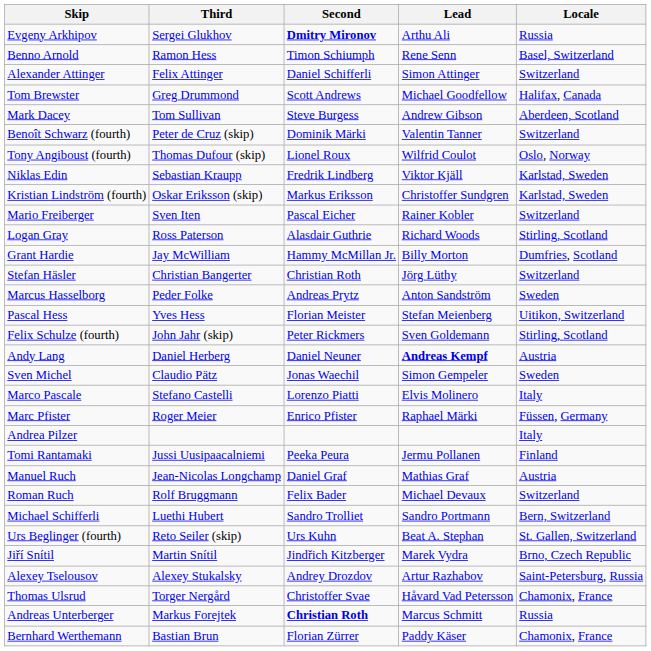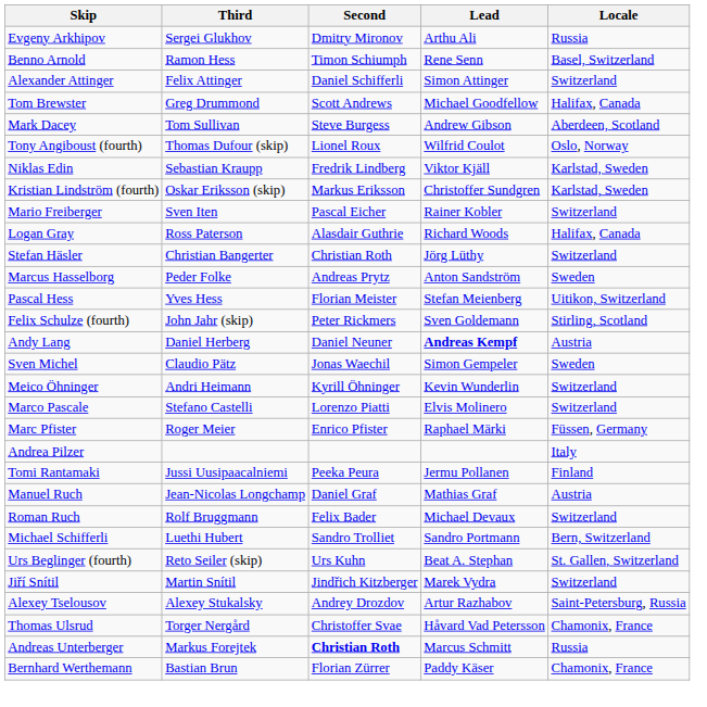 <table class=wikitable>
 <tr>
 <th>Skip</th>
 <th>Third</th>
 <th>Second</th>
 <th>Lead</th>
 <th>Locale</th>
 </tr>
 <tr>
 <td><a href='#'>Evgeny Arkhipov</a></td>
 <td><a href='#'>Sergei Glukhov</a></td>
-<td><strong><a href='#'>Dmitry Mironov</a></strong></td>
+<td><a href='#'>Dmitry Mironov</a></td>
 <td><a href='#'>Arthu Ali</a></td>
 <td> <a href='#'>Russia</a></td>
 </tr>
 <tr>
 <td><a href='#'>Benno Arnold</a></td>
 <td><a href='#'>Ramon Hess</a></td>
 <td><a href='#'>Timon Schiumph</a></td>
 <td><a href='#'>Rene Senn</a></td>
 <td> <a href='#'>Basel, Switzerland</a></td>
 </tr>
 <tr>
 <td><a href='#'>Alexander Attinger</a></td>
 <td><a href='#'>Felix Attinger</a></td>
 <td><a href='#'>Daniel Schifferli</a></td>
 <td><a href='#'>Simon Attinger</a></td>
 <td> <a href='#'>Switzerland</a></td>
 </tr>
 <tr>
 <td><a href='#'>Tom Brewster</a></td>
 <td><a href='#'>Greg Drummond</a></td>
 <td><a href='#'>Scott Andrews</a></td>
 <td><a href='#'>Michael Goodfellow</a></td>
 <td> <a href='#'>Halifax</a>, <a href='#'>Canada</a></td>
 </tr>
 <tr>
 <td><a href='#'>Mark Dacey</a></td>
 <td><a href='#'>Tom Sullivan</a></td>
 <td><a href='#'>Steve Burgess</a></td>
 <td><a href='#'>Andrew Gibson</a></td>
 <td> <a href='#'>Aberdeen, Scotland</a></td>
-</tr>
-<tr>
-<td><a href='#'>Benoît Schwarz</a> (fourth)</td>
-<td><a href='#'>Peter de Cruz</a> (skip)</td>
-<td><a href='#'>Dominik Märki</a></td>
-<td><a href='#'>Valentin Tanner</a></td>
-<td> <a href='#'>Switzerland</a></td>
 </tr>
 <tr>
 <td><a href='#'>Tony Angiboust</a> (fourth)</td>
 <td><a href='#'>Thomas Dufour</a> (skip)</td>
 <td><a href='#'>Lionel Roux</a></td>
 <td><a href='#'>Wilfrid Coulot</a></td>
 <td> <a href='#'>Oslo</a>, <a href='#'>Norway</a></td>
 </tr>
 <tr>
 <td><a href='#'>Niklas Edin</a></td>
 <td><a href='#'>Sebastian Kraupp</a></td>
 <td><a href='#'>Fredrik Lindberg</a></td>
 <td><a href='#'>Viktor Kjäll</a></td>
 <td> <a href='#'>Karlstad, Sweden</a></td>
 </tr>
 <tr>
 <td><a href='#'>Kristian Lindström</a> (fourth)</td>
 <td><a href='#'>Oskar Eriksson</a> (skip)</td>
 <td><a href='#'>Markus Eriksson</a></td>
 <td><a href='#'>Christoffer Sundgren</a></td>
 <td> <a href='#'>Karlstad, Sweden</a></td>
 </tr>
 <tr>
 <td><a href='#'>Mario Freiberger</a></td>
 <td><a href='#'>Sven Iten</a></td>
 <td><a href='#'>Pascal Eicher</a></td>
 <td><a href='#'>Rainer Kobler</a></td>
 <td> <a href='#'>Switzerland</a></td>
 </tr>
 <tr>
 <td><a href='#'>Logan Gray</a></td>
 <td><a href='#'>Ross Paterson</a></td>
 <td><a href='#'>Alasdair Guthrie</a></td>
 <td><a href='#'>Richard Woods</a></td>
-<td> <a href='#'>Stirling, Scotland</a></td>
-</tr>
-<tr>
-<td><a href='#'>Grant Hardie</a></td>
-<td><a href='#'>Jay McWilliam</a></td>
-<td><a href='#'>Hammy McMillan Jr.</a></td>
-<td><a href='#'>Billy Morton</a></td>
-<td> <a href='#'>Dumfries</a>, <a href='#'>Scotland</a></td>
+<td> <a href='#'>Halifax</a>, <a href='#'>Canada</a></td>
 </tr>
 <tr>
 <td><a href='#'>Stefan Häsler</a></td>
 <td><a href='#'>Christian Bangerter</a></td>
 <td><a href='#'>Christian Roth</a></td>
 <td><a href='#'>Jörg Lüthy</a></td>
 <td> <a href='#'>Switzerland</a></td>
 </tr>
 <tr>
 <td><a href='#'>Marcus Hasselborg</a></td>
 <td><a href='#'>Peder Folke</a></td>
 <td><a href='#'>Andreas Prytz</a></td>
 <td><a href='#'>Anton Sandström</a></td>
 <td> <a href='#'>Sweden</a></td>
 </tr>
 <tr>
 <td><a href='#'>Pascal Hess</a></td>
 <td><a href='#'>Yves Hess</a></td>
 <td><a href='#'>Florian Meister</a></td>
 <td><a href='#'>Stefan Meienberg</a></td>
 <td> <a href='#'>Uitikon, Switzerland</a></td>
 </tr>
 <tr>
 <td><a href='#'>Felix Schulze</a> (fourth)</td>
 <td><a href='#'>John Jahr</a> (skip)</td>
 <td><a href='#'>Peter Rickmers</a></td>
 <td><a href='#'>Sven Goldemann</a></td>
 <td> <a href='#'>Stirling, Scotland</a></td>
 </tr>
 <tr>
 <td><a href='#'>Andy Lang</a></td>
 <td><a href='#'>Daniel Herberg</a></td>
 <td><a href='#'>Daniel Neuner</a></td>
 <td><strong><a href='#'>Andreas Kempf</a></strong></td>
 <td> <a href='#'>Austria</a></td>
 </tr>
 <tr>
 <td><a href='#'>Sven Michel</a></td>
 <td><a href='#'>Claudio Pätz</a></td>
 <td><a href='#'>Jonas Waechil</a></td>
 <td><a href='#'>Simon Gempeler</a></td>
 <td> <a href='#'>Sweden</a></td>
 </tr>
 <tr>
+<td><a href='#'>Meico Öhninger</a></td>
+<td><a href='#'>Andri Heimann</a></td>
+<td><a href='#'>Kyrill Öhninger</a></td>
+<td><a href='#'>Kevin Wunderlin</a></td>
+<td> <a href='#'>Switzerland</a></td>
+</tr>
+<tr>
 <td><a href='#'>Marco Pascale</a></td>
 <td><a href='#'>Stefano Castelli</a></td>
 <td><a href='#'>Lorenzo Piatti</a></td>
 <td><a href='#'>Elvis Molinero</a></td>
-<td> <a href='#'>Italy</a></td>
+<td> <a href='#'>Switzerland</a></td>
 </tr>
 <tr>
 <td><a href='#'>Marc Pfister</a></td>
 <td><a href='#'>Roger Meier</a></td>
 <td><a href='#'>Enrico Pfister</a></td>
 <td><a href='#'>Raphael Märki</a></td>
 <td> <a href='#'>Füssen</a>, <a href='#'>Germany</a></td>
 </tr>
 <tr>
 <td><a href='#'>Andrea Pilzer</a></td>
 <td></td>
 <td></td>
 <td></td>
 <td> <a href='#'>Italy</a></td>
 </tr>
 <tr>
 <td><a href='#'>Tomi Rantamaki</a></td>
 <td><a href='#'>Jussi Uusipaacalniemi</a></td>
 <td><a href='#'>Peeka Peura</a></td>
 <td><a href='#'>Jermu Pollanen</a></td>
 <td> <a href='#'>Finland</a></td>
 </tr>
 <tr>
 <td><a href='#'>Manuel Ruch</a></td>
 <td><a href='#'>Jean-Nicolas Longchamp</a></td>
 <td><a href='#'>Daniel Graf</a></td>
 <td><a href='#'>Mathias Graf</a></td>
 <td> <a href='#'>Austria</a></td>
 </tr>
 <tr>
 <td><a href='#'>Roman Ruch</a></td>
 <td><a href='#'>Rolf Bruggmann</a></td>
 <td><a href='#'>Felix Bader</a></td>
 <td><a href='#'>Michael Devaux</a></td>
 <td> <a href='#'>Switzerland</a></td>
 </tr>
 <tr>
 <td><a href='#'>Michael Schifferli</a></td>
 <td><a href='#'>Luethi Hubert</a></td>
 <td><a href='#'>Sandro Trolliet</a></td>
 <td><a href='#'>Sandro Portmann</a></td>
 <td> <a href='#'>Bern, Switzerland</a></td>
 </tr>
 <tr>
 <td><a href='#'>Urs Beglinger</a> (fourth)</td>
 <td><a href='#'>Reto Seiler</a> (skip)</td>
 <td><a href='#'>Urs Kuhn</a></td>
 <td><a href='#'>Beat A. Stephan</a></td>
 <td> <a href='#'>St. Gallen, Switzerland</a></td>
 </tr>
 <tr>
 <td><a href='#'>Jiří Snítil</a></td>
 <td><a href='#'>Martin Snítil</a></td>
 <td><a href='#'>Jindřich Kitzberger</a></td>
 <td><a href='#'>Marek Vydra</a></td>
-<td> <a href='#'>Brno, Czech Republic</a></td>
+<td> <a href='#'>Switzerland</a></td>
 </tr>
 <tr>
 <td><a href='#'>Alexey Tselousov</a></td>
 <td><a href='#'>Alexey Stukalsky</a></td>
 <td><a href='#'>Andrey Drozdov</a></td>
 <td><a href='#'>Artur Razhabov</a></td>
 <td> <a href='#'>Saint-Petersburg</a>, <a href='#'>Russia</a></td>
 </tr>
 <tr>
 <td><a href='#'>Thomas Ulsrud</a></td>
 <td><a href='#'>Torger Nergård</a></td>
 <td><a href='#'>Christoffer Svae</a></td>
 <td><a href='#'>Håvard Vad Petersson</a></td>
 <td> <a href='#'>Chamonix</a>, <a href='#'>France</a></td>
 </tr>
 <tr>
 <td><a href='#'>Andreas Unterberger</a></td>
 <td><a href='#'>Markus Forejtek</a></td>
 <td><strong><a href='#'>Christian Roth</a></strong></td>
 <td><a href='#'>Marcus Schmitt</a></td>
 <td> <a href='#'>Russia</a></td>
 </tr>
 <tr>
 <td><a href='#'>Bernhard Werthemann</a></td>
 <td><a href='#'>Bastian Brun</a></td>
 <td><a href='#'>Florian Zürrer</a></td>
 <td><a href='#'>Paddy Käser</a></td>
 <td> <a href='#'>Chamonix</a>, <a href='#'>France</a></td>
 </tr>
 </table>
